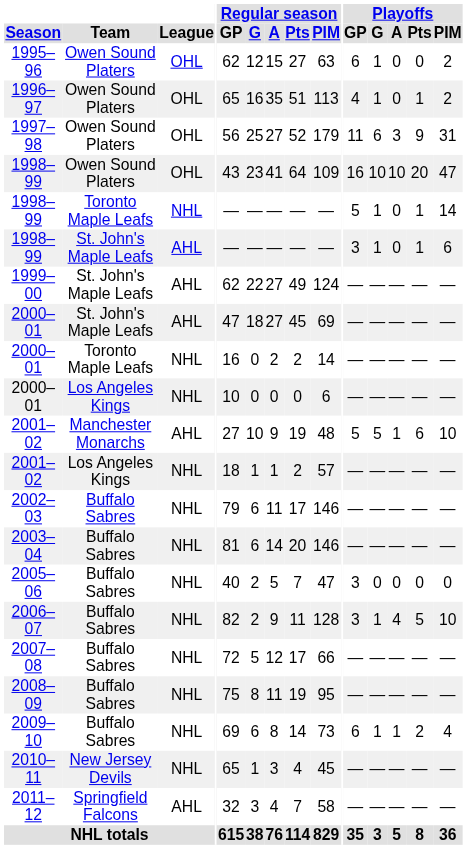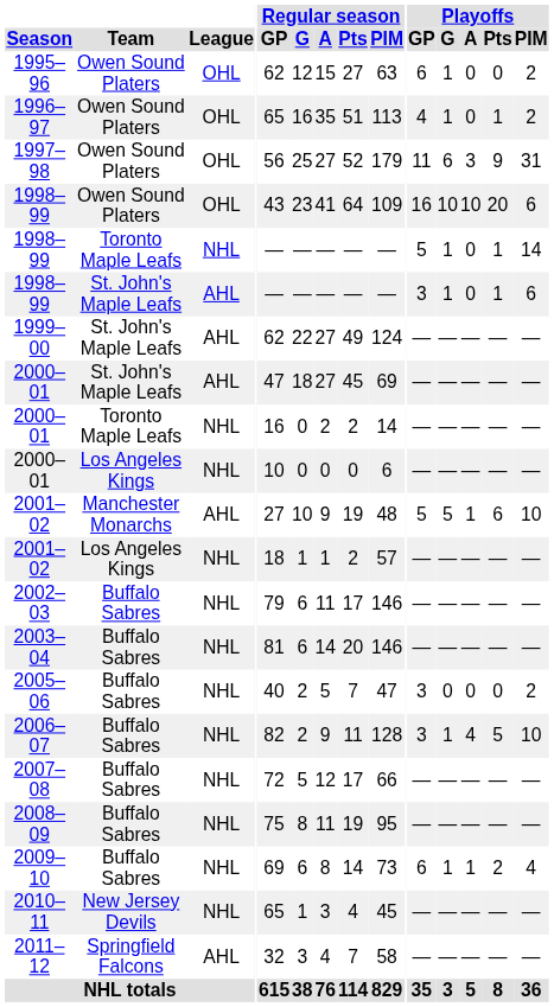 <table border="0" cellpadding="1" cellspacing="0" style="text-align:center; width:75%">
 <tr bgcolor="#e0e0e0">
 <th colspan="3" bgcolor="#ffffff"></th>
 <th rowspan="99" bgcolor="#ffffff"></th>
 <th colspan="5"><a href='#'>Regular season</a></th>
 <th rowspan="99" bgcolor="#ffffff"></th>
 <th colspan="5"><a href='#'>Playoffs</a></th>
 </tr>
 <tr bgcolor="#e0e0e0">
 <th><a href='#'>Season</a></th>
 <th>Team</th>
 <th>League</th>
 <th>GP</th>
 <th><a href='#'>G</a></th>
 <th><a href='#'>A</a></th>
 <th><a href='#'>Pts</a></th>
 <th><a href='#'>PIM</a></th>
 <th>GP</th>
 <th>G</th>
 <th>A</th>
 <th>Pts</th>
 <th>PIM</th>
 </tr>
 <tr ALIGN="center">
 <td ALIGN="center"><a href='#'>1995–96</a></td>
 <td ALIGN="center"><a href='#'>Owen Sound Platers</a></td>
 <td ALIGN="center"><a href='#'>OHL</a></td>
 <td ALIGN="center">62</td>
 <td ALIGN="center">12</td>
 <td ALIGN="center">15</td>
 <td ALIGN="center">27</td>
 <td ALIGN="center">63</td>
 <td ALIGN="center">6</td>
 <td ALIGN="center">1</td>
 <td ALIGN="center">0</td>
 <td ALIGN="center">0</td>
 <td ALIGN="center">2</td>
 </tr>
 <tr ALIGN="center" bgcolor="#f0f0f0">
 <td ALIGN="center"><a href='#'>1996–97</a></td>
 <td ALIGN="center">Owen Sound Platers</td>
 <td ALIGN="center">OHL</td>
 <td ALIGN="center">65</td>
 <td ALIGN="center">16</td>
 <td ALIGN="center">35</td>
 <td ALIGN="center">51</td>
 <td ALIGN="center">113</td>
 <td ALIGN="center">4</td>
 <td ALIGN="center">1</td>
 <td ALIGN="center">0</td>
 <td ALIGN="center">1</td>
 <td ALIGN="center">2</td>
 </tr>
 <tr ALIGN="center">
 <td ALIGN="center"><a href='#'>1997–98</a></td>
 <td ALIGN="center">Owen Sound Platers</td>
 <td ALIGN="center">OHL</td>
 <td ALIGN="center">56</td>
 <td ALIGN="center">25</td>
 <td ALIGN="center">27</td>
 <td ALIGN="center">52</td>
 <td ALIGN="center">179</td>
 <td ALIGN="center">11</td>
 <td ALIGN="center">6</td>
 <td ALIGN="center">3</td>
 <td ALIGN="center">9</td>
 <td ALIGN="center">31</td>
 </tr>
 <tr ALIGN="center" bgcolor="#f0f0f0">
 <td ALIGN="center"><a href='#'>1998–99</a></td>
 <td ALIGN="center">Owen Sound Platers</td>
 <td ALIGN="center">OHL</td>
 <td ALIGN="center">43</td>
 <td ALIGN="center">23</td>
 <td ALIGN="center">41</td>
 <td ALIGN="center">64</td>
 <td ALIGN="center">109</td>
 <td ALIGN="center">16</td>
 <td ALIGN="center">10</td>
 <td ALIGN="center">10</td>
 <td ALIGN="center">20</td>
-<td ALIGN="center">47</td>
+<td ALIGN="center">6</td>
 </tr>
 <tr ALIGN="center">
 <td ALIGN="center"><a href='#'>1998–99</a></td>
 <td ALIGN="center"><a href='#'>Toronto Maple Leafs</a></td>
 <td ALIGN="center"><a href='#'>NHL</a></td>
 <td ALIGN="center">—</td>
 <td ALIGN="center">—</td>
 <td ALIGN="center">—</td>
 <td ALIGN="center">—</td>
 <td ALIGN="center">—</td>
 <td ALIGN="center">5</td>
 <td ALIGN="center">1</td>
 <td ALIGN="center">0</td>
 <td ALIGN="center">1</td>
 <td ALIGN="center">14</td>
 </tr>
 <tr ALIGN="center" bgcolor="#f0f0f0">
 <td ALIGN="center"><a href='#'>1998–99</a></td>
 <td ALIGN="center"><a href='#'>St. John's Maple Leafs</a></td>
 <td ALIGN="center"><a href='#'>AHL</a></td>
 <td ALIGN="center">—</td>
 <td ALIGN="center">—</td>
 <td ALIGN="center">—</td>
 <td ALIGN="center">—</td>
 <td ALIGN="center">—</td>
 <td ALIGN="center">3</td>
 <td ALIGN="center">1</td>
 <td ALIGN="center">0</td>
 <td ALIGN="center">1</td>
 <td ALIGN="center">6</td>
 </tr>
 <tr ALIGN="center">
 <td ALIGN="center"><a href='#'>1999–00</a></td>
 <td ALIGN="center">St. John's Maple Leafs</td>
 <td ALIGN="center">AHL</td>
 <td ALIGN="center">62</td>
 <td ALIGN="center">22</td>
 <td ALIGN="center">27</td>
 <td ALIGN="center">49</td>
 <td ALIGN="center">124</td>
 <td ALIGN="center">—</td>
 <td ALIGN="center">—</td>
 <td ALIGN="center">—</td>
 <td ALIGN="center">—</td>
 <td ALIGN="center">—</td>
 </tr>
 <tr ALIGN="center" bgcolor="#f0f0f0">
 <td ALIGN="center"><a href='#'>2000–01</a></td>
 <td ALIGN="center">St. John's Maple Leafs</td>
 <td ALIGN="center">AHL</td>
 <td ALIGN="center">47</td>
 <td ALIGN="center">18</td>
 <td ALIGN="center">27</td>
 <td ALIGN="center">45</td>
 <td ALIGN="center">69</td>
 <td ALIGN="center">—</td>
 <td ALIGN="center">—</td>
 <td ALIGN="center">—</td>
 <td ALIGN="center">—</td>
 <td ALIGN="center">—</td>
 </tr>
 <tr ALIGN="center">
 <td ALIGN="center"><a href='#'>2000–01</a></td>
 <td ALIGN="center">Toronto Maple Leafs</td>
 <td ALIGN="center">NHL</td>
 <td ALIGN="center">16</td>
 <td ALIGN="center">0</td>
 <td ALIGN="center">2</td>
 <td ALIGN="center">2</td>
 <td ALIGN="center">14</td>
 <td ALIGN="center">—</td>
 <td ALIGN="center">—</td>
 <td ALIGN="center">—</td>
 <td ALIGN="center">—</td>
 <td ALIGN="center">—</td>
 </tr>
 <tr ALIGN="center" bgcolor="#f0f0f0">
 <td ALIGN="center">2000–01</td>
 <td ALIGN="center"><a href='#'>Los Angeles Kings</a></td>
 <td ALIGN="center">NHL</td>
 <td ALIGN="center">10</td>
 <td ALIGN="center">0</td>
 <td ALIGN="center">0</td>
 <td ALIGN="center">0</td>
 <td ALIGN="center">6</td>
 <td ALIGN="center">—</td>
 <td ALIGN="center">—</td>
 <td ALIGN="center">—</td>
 <td ALIGN="center">—</td>
 <td ALIGN="center">—</td>
 </tr>
 <tr ALIGN="center">
 <td ALIGN="center"><a href='#'>2001–02</a></td>
 <td ALIGN="center"><a href='#'>Manchester Monarchs</a></td>
 <td ALIGN="center">AHL</td>
 <td ALIGN="center">27</td>
 <td ALIGN="center">10</td>
 <td ALIGN="center">9</td>
 <td ALIGN="center">19</td>
 <td ALIGN="center">48</td>
 <td ALIGN="center">5</td>
 <td ALIGN="center">5</td>
 <td ALIGN="center">1</td>
 <td ALIGN="center">6</td>
 <td ALIGN="center">10</td>
 </tr>
 <tr ALIGN="center" bgcolor="#f0f0f0">
 <td ALIGN="center"><a href='#'>2001–02</a></td>
 <td ALIGN="center">Los Angeles Kings</td>
 <td ALIGN="center">NHL</td>
 <td ALIGN="center">18</td>
 <td ALIGN="center">1</td>
 <td ALIGN="center">1</td>
 <td ALIGN="center">2</td>
 <td ALIGN="center">57</td>
 <td ALIGN="center">—</td>
 <td ALIGN="center">—</td>
 <td ALIGN="center">—</td>
 <td ALIGN="center">—</td>
 <td ALIGN="center">—</td>
 </tr>
 <tr ALIGN="center">
 <td ALIGN="center"><a href='#'>2002–03</a></td>
 <td ALIGN="center"><a href='#'>Buffalo Sabres</a></td>
 <td ALIGN="center">NHL</td>
 <td ALIGN="center">79</td>
 <td ALIGN="center">6</td>
 <td ALIGN="center">11</td>
 <td ALIGN="center">17</td>
 <td ALIGN="center">146</td>
 <td ALIGN="center">—</td>
 <td ALIGN="center">—</td>
 <td ALIGN="center">—</td>
 <td ALIGN="center">—</td>
 <td ALIGN="center">—</td>
 </tr>
 <tr ALIGN="center" bgcolor="#f0f0f0">
 <td ALIGN="center"><a href='#'>2003–04</a></td>
 <td ALIGN="center">Buffalo Sabres</td>
 <td ALIGN="center">NHL</td>
 <td ALIGN="center">81</td>
 <td ALIGN="center">6</td>
 <td ALIGN="center">14</td>
 <td ALIGN="center">20</td>
 <td ALIGN="center">146</td>
 <td ALIGN="center">—</td>
 <td ALIGN="center">—</td>
 <td ALIGN="center">—</td>
 <td ALIGN="center">—</td>
 <td ALIGN="center">—</td>
 </tr>
 <tr ALIGN="center">
 <td ALIGN="center"><a href='#'>2005–06</a></td>
 <td ALIGN="center">Buffalo Sabres</td>
 <td ALIGN="center">NHL</td>
 <td ALIGN="center">40</td>
 <td ALIGN="center">2</td>
 <td ALIGN="center">5</td>
 <td ALIGN="center">7</td>
 <td ALIGN="center">47</td>
 <td ALIGN="center">3</td>
 <td ALIGN="center">0</td>
 <td ALIGN="center">0</td>
 <td ALIGN="center">0</td>
-<td ALIGN="center">0</td>
+<td ALIGN="center">2</td>
 </tr>
 <tr ALIGN="center" bgcolor="#f0f0f0">
 <td ALIGN="center"><a href='#'>2006–07</a></td>
 <td ALIGN="center">Buffalo Sabres</td>
 <td ALIGN="center">NHL</td>
 <td ALIGN="center">82</td>
 <td ALIGN="center">2</td>
 <td ALIGN="center">9</td>
 <td ALIGN="center">11</td>
 <td ALIGN="center">128</td>
 <td ALIGN="center">3</td>
 <td ALIGN="center">1</td>
 <td ALIGN="center">4</td>
 <td ALIGN="center">5</td>
 <td ALIGN="center">10</td>
 </tr>
 <tr ALIGN="center">
 <td ALIGN="center"><a href='#'>2007–08</a></td>
 <td ALIGN="center">Buffalo Sabres</td>
 <td ALIGN="center">NHL</td>
 <td ALIGN="center">72</td>
 <td ALIGN="center">5</td>
 <td ALIGN="center">12</td>
 <td ALIGN="center">17</td>
 <td ALIGN="center">66</td>
 <td ALIGN="center">—</td>
 <td ALIGN="center">—</td>
 <td ALIGN="center">—</td>
 <td ALIGN="center">—</td>
 <td ALIGN="center">—</td>
 </tr>
 <tr ALIGN="center" bgcolor="#f0f0f0">
 <td ALIGN="center"><a href='#'>2008–09</a></td>
 <td ALIGN="center">Buffalo Sabres</td>
 <td ALIGN="center">NHL</td>
 <td ALIGN="center">75</td>
 <td ALIGN="center">8</td>
 <td ALIGN="center">11</td>
 <td ALIGN="center">19</td>
 <td ALIGN="center">95</td>
 <td ALIGN="center">—</td>
 <td ALIGN="center">—</td>
 <td ALIGN="center">—</td>
 <td ALIGN="center">—</td>
 <td ALIGN="center">—</td>
 </tr>
 <tr ALIGN="center">
 <td ALIGN="center"><a href='#'>2009–10</a></td>
 <td ALIGN="center">Buffalo Sabres</td>
 <td ALIGN="center">NHL</td>
 <td ALIGN="center">69</td>
 <td ALIGN="center">6</td>
 <td ALIGN="center">8</td>
 <td ALIGN="center">14</td>
 <td ALIGN="center">73</td>
 <td ALIGN="center">6</td>
 <td ALIGN="center">1</td>
 <td ALIGN="center">1</td>
 <td ALIGN="center">2</td>
 <td ALIGN="center">4</td>
 </tr>
 <tr ALIGN="center" bgcolor="#f0f0f0">
 <td ALIGN="center"><a href='#'>2010–11</a></td>
 <td ALIGN="center"><a href='#'>New Jersey Devils</a></td>
 <td ALIGN="center">NHL</td>
 <td ALIGN="center">65</td>
 <td ALIGN="center">1</td>
 <td ALIGN="center">3</td>
 <td ALIGN="center">4</td>
 <td ALIGN="center">45</td>
 <td ALIGN="center">—</td>
 <td ALIGN="center">—</td>
 <td ALIGN="center">—</td>
 <td ALIGN="center">—</td>
 <td ALIGN="center">—</td>
 </tr>
 <tr ALIGN="center">
 <td ALIGN="center"><a href='#'>2011–12</a></td>
 <td ALIGN="center"><a href='#'>Springfield Falcons</a></td>
 <td ALIGN="center">AHL</td>
 <td ALIGN="center">32</td>
 <td ALIGN="center">3</td>
 <td ALIGN="center">4</td>
 <td ALIGN="center">7</td>
 <td ALIGN="center">58</td>
 <td ALIGN="center">—</td>
 <td ALIGN="center">—</td>
 <td ALIGN="center">—</td>
 <td ALIGN="center">—</td>
 <td ALIGN="center">—</td>
 </tr>
 <tr ALIGN="center" bgcolor="#e0e0e0">
 <th colspan="3">NHL totals</th>
 <th ALIGN="center">615</th>
 <th ALIGN="center">38</th>
 <th ALIGN="center">76</th>
 <th ALIGN="center">114</th>
 <th ALIGN="center">829</th>
 <th ALIGN="center">35</th>
 <th ALIGN="center">3</th>
 <th ALIGN="center">5</th>
 <th ALIGN="center">8</th>
 <th ALIGN="center">36</th>
 </tr>
 </table>
